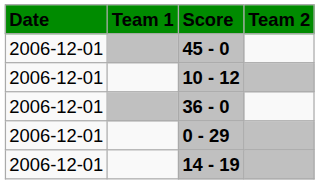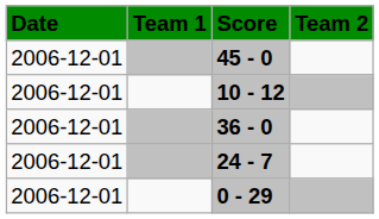 <table class="wikitable" style="margin:0.5em auto; font-size:95%">
 <tr bgcolor="#008B00">
 <td><strong>Date</strong></td>
 <td><strong>Team 1</strong></td>
 <td><strong>Score</strong></td>
 <td><strong>Team 2</strong></td>
 </tr>
 <tr>
 <td>2006-12-01</td>
 <td bgcolor="silver"><strong></strong></td>
 <td bgcolor="silver"><strong>45 - 0</strong></td>
 <td></td>
 </tr>
 <tr>
 <td>2006-12-01</td>
 <td></td>
 <td bgcolor="silver"><strong>10 - 12</strong></td>
 <td bgcolor="silver"><strong></strong></td>
 </tr>
 <tr>
 <td>2006-12-01</td>
 <td bgcolor="silver"><strong></strong></td>
 <td bgcolor="silver"><strong>36 - 0</strong></td>
 <td></td>
 </tr>
 <tr>
 <td>2006-12-01</td>
+<td bgcolor="silver"><strong></strong></td>
+<td bgcolor="silver"><strong>24 - 7</strong></td>
+<td></td>
+</tr>
+<tr>
+<td>2006-12-01</td>
 <td></td>
 <td bgcolor="silver"><strong>0 - 29</strong></td>
 <td bgcolor="silver"><strong></strong></td>
 </tr>
-<tr>
-<td>2006-12-01</td>
-<td></td>
-<td bgcolor="silver"><strong>14 - 19</strong></td>
-<td bgcolor="silver"><strong></strong></td>
-</tr>
 </table>
